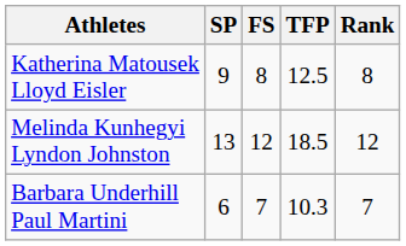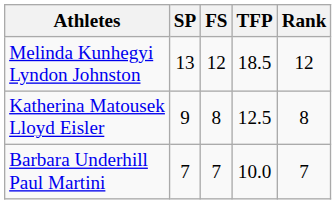 <table class="wikitable" border="1" style="font-size:90%">
 <tr>
 <th>Athletes</th>
 <th>SP</th>
 <th>FS</th>
 <th>TFP</th>
 <th>Rank</th>
 </tr>
 <tr align=center>
+<td align=left><a href='#'>Melinda Kunhegyi</a><br><a href='#'>Lyndon Johnston</a></td>
+<td>13</td>
+<td>12</td>
+<td>18.5</td>
+<td>12</td>
+</tr>
+<tr align=center>
 <td align=left><a href='#'>Katherina Matousek</a><br><a href='#'>Lloyd Eisler</a></td>
 <td>9</td>
 <td>8</td>
 <td>12.5</td>
 <td>8</td>
 </tr>
 <tr align=center>
-<td align=left><a href='#'>Melinda Kunhegyi</a><br><a href='#'>Lyndon Johnston</a></td>
-<td>13</td>
-<td>12</td>
-<td>18.5</td>
-<td>12</td>
-</tr>
-<tr align=center>
 <td align=left><a href='#'>Barbara Underhill</a><br><a href='#'>Paul Martini</a></td>
-<td>6</td>
 <td>7</td>
-<td>10.3</td>
+<td>7</td>
+<td>10.0</td>
 <td>7</td>
 </tr>
 </table>
